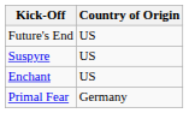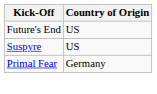 <table class="wikitable">
 <tr>
 <th>Kick-Off</th>
 <th>Country of Origin</th>
 </tr>
 <tr>
 <td>Future's End</td>
 <td>US</td>
 </tr>
 <tr>
 <td><a href='#'>Suspyre</a></td>
 <td>US</td>
 </tr>
 <tr>
-<td><a href='#'>Enchant</a></td>
-<td>US</td>
-</tr>
-<tr>
 <td><a href='#'>Primal Fear</a></td>
 <td>Germany</td>
 </tr>
 </table>
